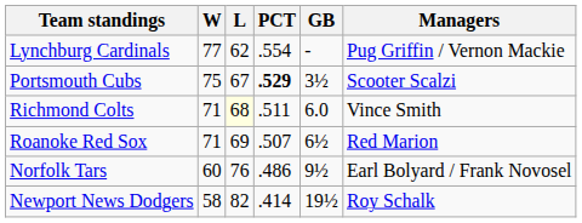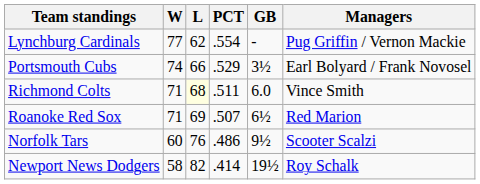 <table class="wikitable">
 <tr>
 <th>Team standings</th>
 <th>W</th>
 <th>L</th>
 <th>PCT</th>
 <th>GB</th>
 <th>Managers</th>
 </tr>
 <tr>
 <td><a href='#'>Lynchburg Cardinals</a></td>
 <td>77</td>
 <td>62</td>
 <td>.554</td>
 <td>-</td>
 <td><a href='#'>Pug Griffin</a> / Vernon Mackie</td>
 </tr>
 <tr>
 <td><a href='#'>Portsmouth Cubs</a></td>
-<td>75</td>
-<td>67</td>
-<td><strong>.529</strong></td>
+<td>74</td>
+<td>66</td>
+<td>.529</td>
 <td>3½</td>
-<td><a href='#'>Scooter Scalzi</a></td>
+<td>Earl Bolyard / Frank Novosel</td>
 </tr>
 <tr>
 <td><a href='#'>Richmond Colts</a></td>
 <td>71</td>
 <td style="background: lightyellow;">68</td>
 <td>.511</td>
 <td>6.0</td>
 <td>Vince Smith</td>
 </tr>
 <tr>
 <td><a href='#'>Roanoke Red Sox</a></td>
 <td>71</td>
 <td>69</td>
 <td>.507</td>
 <td>6½</td>
 <td><a href='#'>Red Marion</a></td>
 </tr>
 <tr>
 <td><a href='#'>Norfolk Tars</a></td>
 <td>60</td>
 <td>76</td>
 <td>.486</td>
 <td>9½</td>
-<td>Earl Bolyard / Frank Novosel</td>
+<td><a href='#'>Scooter Scalzi</a></td>
 </tr>
 <tr>
 <td><a href='#'>Newport News Dodgers</a></td>
 <td>58</td>
 <td>82</td>
 <td>.414</td>
 <td>19½</td>
 <td><a href='#'>Roy Schalk</a></td>
 </tr>
 </table>
